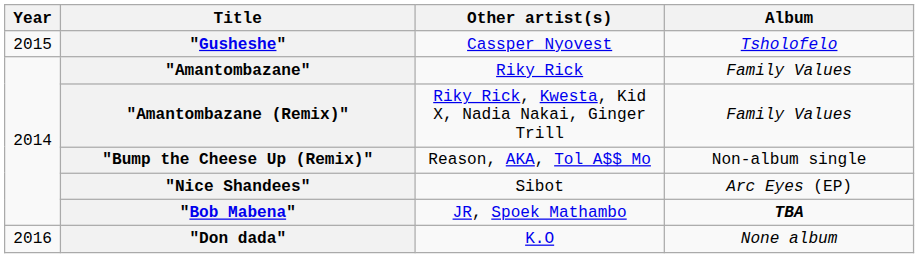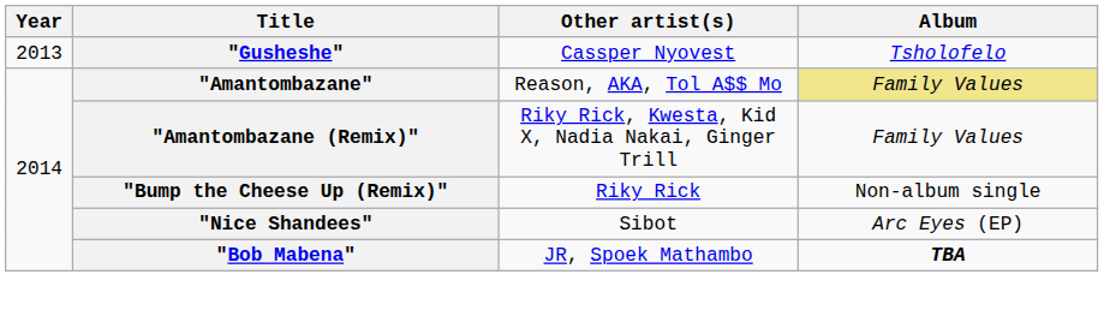 <table class="wikitable plainrowheaders" style="text-align:center;">
 <tr>
 <th style="width:3em;">Year</th>
 <th style="width:21.5em;">Title</th>
 <th style="width:15em;">Other artist(s)</th>
 <th style="width:15em;">Album</th>
 </tr>
 <tr>
-<td>2015</td>
+<td>2013</td>
 <th scope="row">"<a href='#'>Gusheshe</a>"</th>
 <td><a href='#'>Cassper Nyovest</a></td>
 <td><em><a href='#'>Tsholofelo</a></em></td>
 </tr>
 <tr>
 <td rowspan="5">2014</td>
 <th scope="row">"Amantombazane"</th>
-<td><a href='#'>Riky Rick</a></td>
-<td><em>Family Values</em></td>
+<td>Reason, <a href='#'>AKA</a>, <a href='#'>Tol A$$ Mo</a></td>
+<td style="background: khaki;"><em>Family Values</em></td>
 </tr>
 <tr>
 <th scope="row">"Amantombazane (Remix)"</th>
 <td><a href='#'>Riky Rick</a>, <a href='#'>Kwesta</a>, Kid X, Nadia Nakai, Ginger Trill</td>
 <td><em>Family Values</em></td>
 </tr>
 <tr>
 <th scope="row">"Bump the Cheese Up (Remix)"</th>
-<td>Reason, <a href='#'>AKA</a>, <a href='#'>Tol A$$ Mo</a></td>
+<td><a href='#'>Riky Rick</a></td>
 <td>Non-album single</td>
 </tr>
 <tr>
 <th scope="row">"Nice Shandees"</th>
 <td>Sibot</td>
 <td><em>Arc Eyes</em> (EP)</td>
 </tr>
 <tr>
 <th scope="row">"<a href='#'>Bob Mabena</a>"</th>
 <td><a href='#'>JR</a>, <a href='#'>Spoek Mathambo</a></td>
 <td><strong><em>TBA</em></strong></td>
 </tr>
-<tr>
-<td>2016</td>
-<th scope="row">"Don dada"</th>
-<td><a href='#'>K.O</a></td>
-<td><em>None album</em></td>
-</tr>
 </table>
